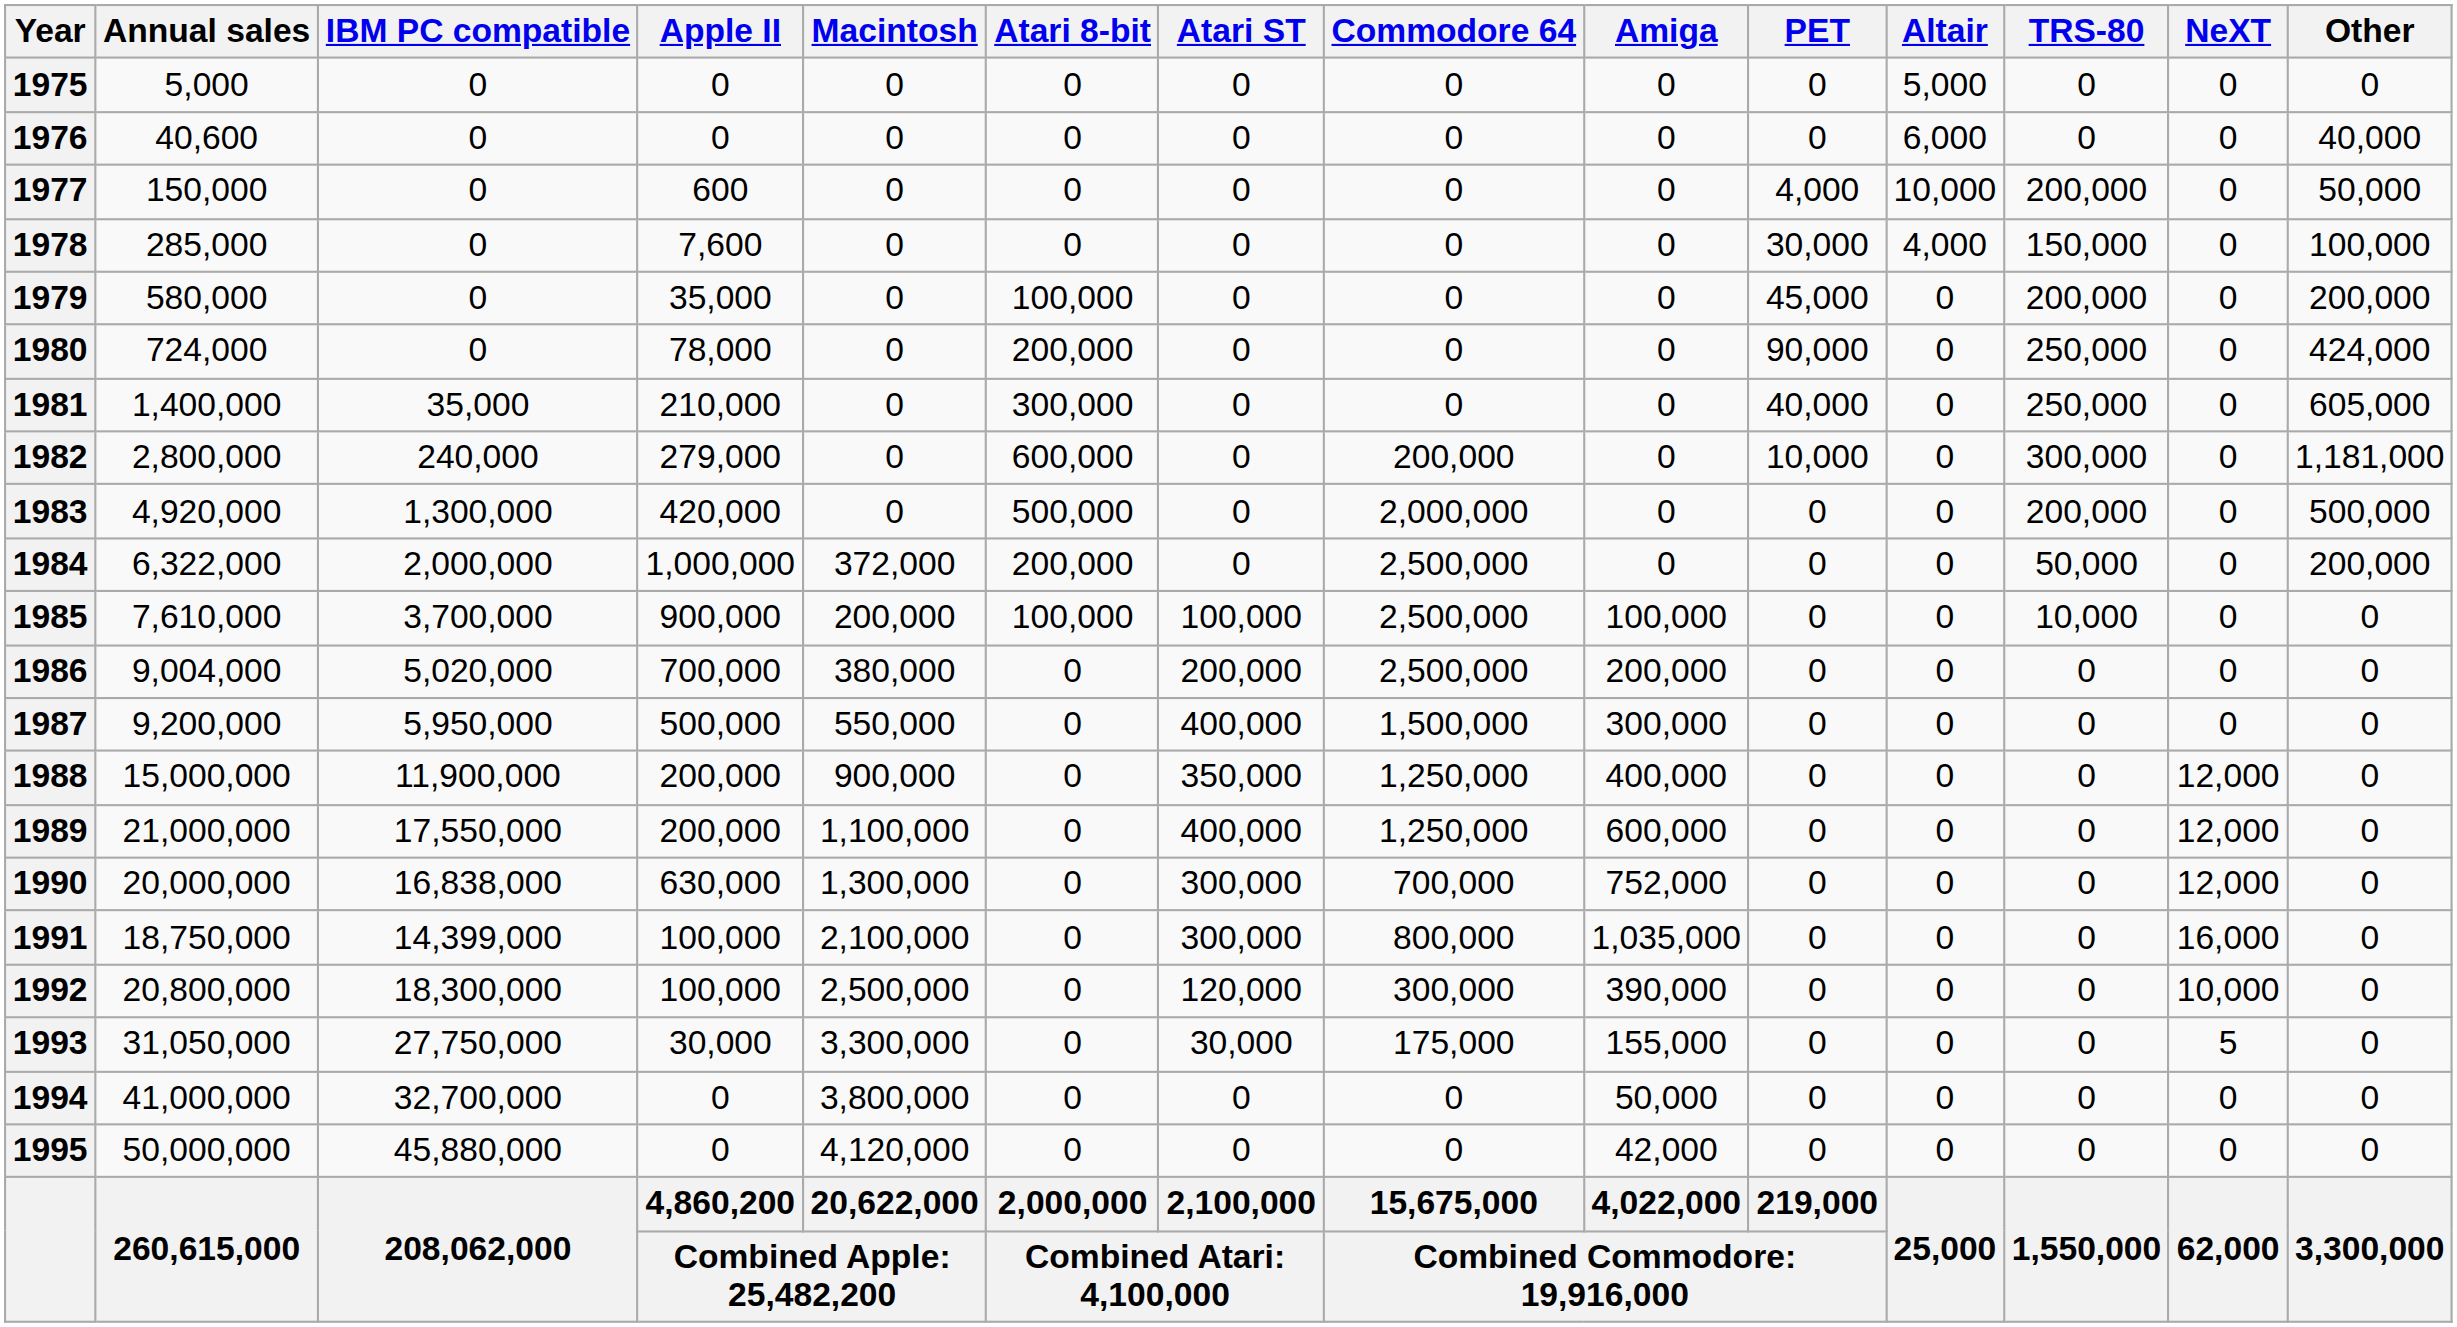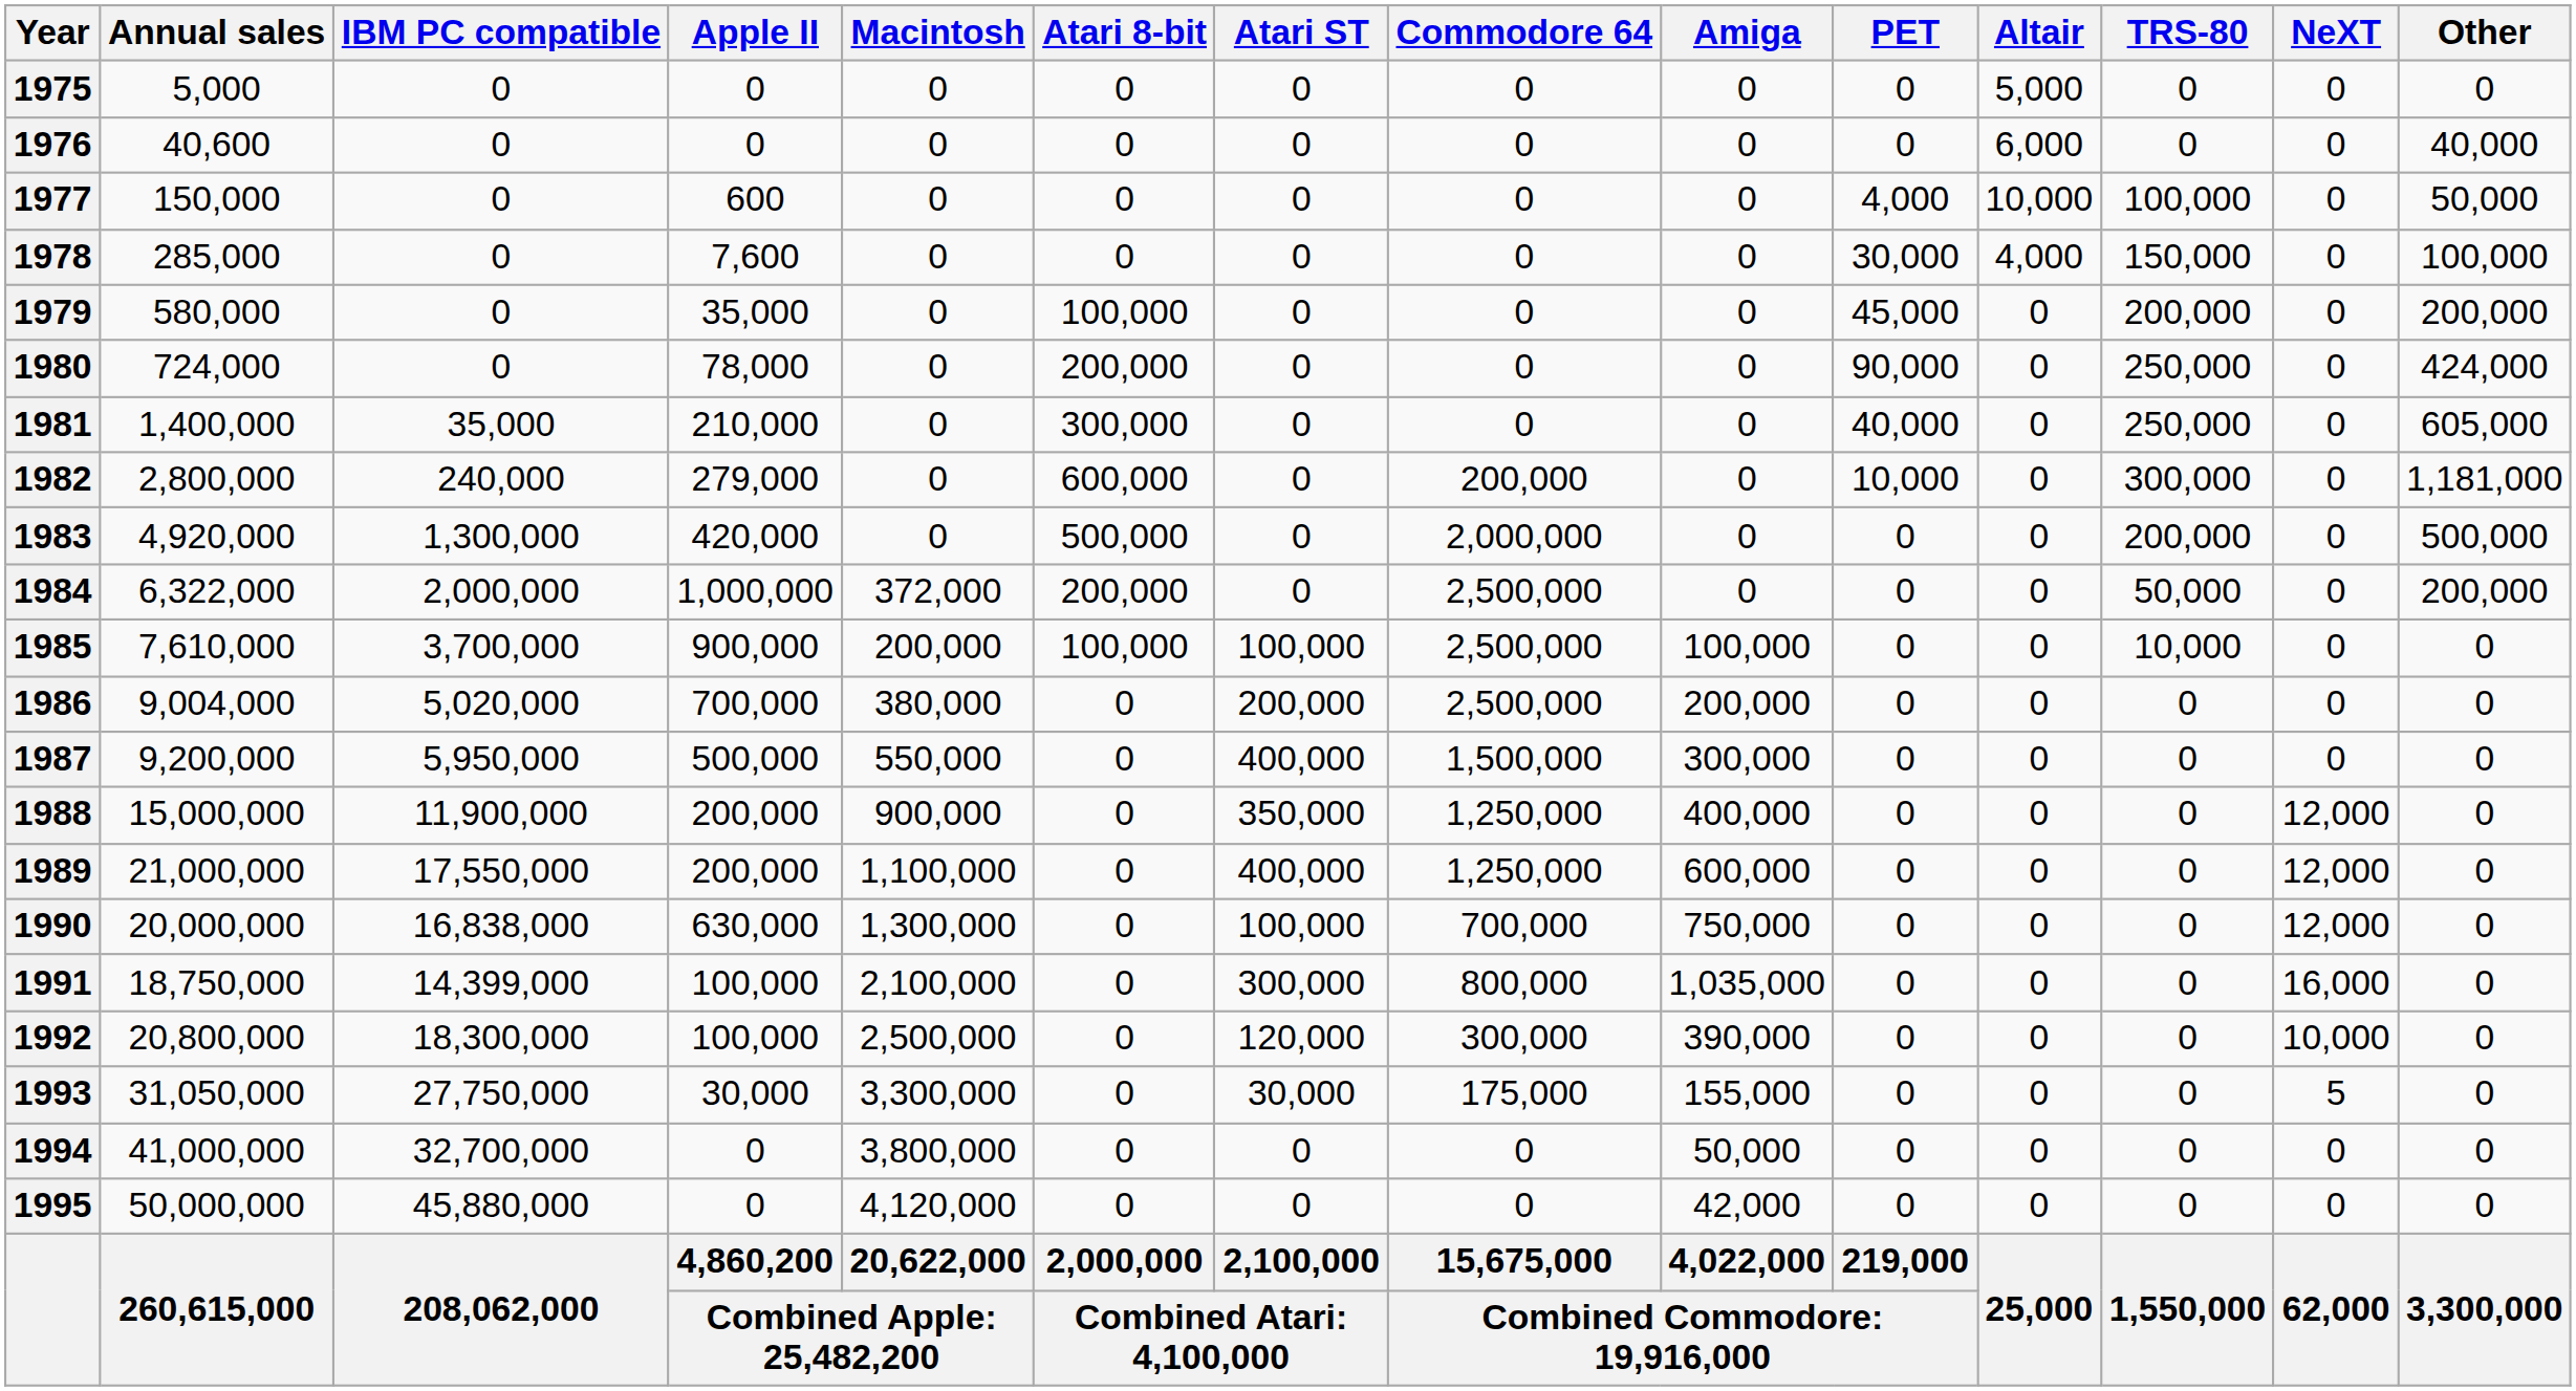 <table class="wikitable sortable" style="text-align:center">
 <tr>
 <th>Year</th>
 <th>Annual sales</th>
 <th><a href='#'>IBM PC compatible</a></th>
 <th><a href='#'>Apple II</a></th>
 <th><a href='#'>Macintosh</a></th>
 <th><a href='#'>Atari 8-bit</a></th>
 <th><a href='#'>Atari ST</a></th>
 <th><a href='#'>Commodore 64</a></th>
 <th><a href='#'>Amiga</a></th>
 <th><a href='#'>PET</a></th>
 <th><a href='#'>Altair</a></th>
 <th><a href='#'>TRS-80</a></th>
 <th><a href='#'>NeXT</a></th>
 <th>Other</th>
 </tr>
 <tr>
 <th>1975</th>
 <td>5,000</td>
 <td>0</td>
 <td>0</td>
 <td>0</td>
 <td>0</td>
 <td>0</td>
 <td>0</td>
 <td>0</td>
 <td>0</td>
 <td>5,000</td>
 <td>0</td>
 <td>0</td>
 <td>0</td>
 </tr>
 <tr>
 <th>1976</th>
 <td>40,600</td>
 <td>0</td>
 <td>0</td>
 <td>0</td>
 <td>0</td>
 <td>0</td>
 <td>0</td>
 <td>0</td>
 <td>0</td>
 <td>6,000</td>
 <td>0</td>
 <td>0</td>
 <td>40,000</td>
 </tr>
 <tr>
 <th>1977</th>
 <td>150,000</td>
 <td>0</td>
 <td>600</td>
 <td>0</td>
 <td>0</td>
 <td>0</td>
 <td>0</td>
 <td>0</td>
 <td>4,000</td>
 <td>10,000</td>
-<td>200,000</td>
+<td>100,000</td>
 <td>0</td>
 <td>50,000</td>
 </tr>
 <tr>
 <th>1978</th>
 <td>285,000</td>
 <td>0</td>
 <td>7,600</td>
 <td>0</td>
 <td>0</td>
 <td>0</td>
 <td>0</td>
 <td>0</td>
 <td>30,000</td>
 <td>4,000</td>
 <td>150,000</td>
 <td>0</td>
 <td>100,000</td>
 </tr>
 <tr>
 <th>1979</th>
 <td>580,000</td>
 <td>0</td>
 <td>35,000</td>
 <td>0</td>
 <td>100,000</td>
 <td>0</td>
 <td>0</td>
 <td>0</td>
 <td>45,000</td>
 <td>0</td>
 <td>200,000</td>
 <td>0</td>
 <td>200,000</td>
 </tr>
 <tr>
 <th>1980</th>
 <td>724,000</td>
 <td>0</td>
 <td>78,000</td>
 <td>0</td>
 <td>200,000</td>
 <td>0</td>
 <td>0</td>
 <td>0</td>
 <td>90,000</td>
 <td>0</td>
 <td>250,000</td>
 <td>0</td>
 <td>424,000</td>
 </tr>
 <tr>
 <th>1981</th>
 <td>1,400,000</td>
 <td>35,000</td>
 <td>210,000</td>
 <td>0</td>
 <td>300,000</td>
 <td>0</td>
 <td>0</td>
 <td>0</td>
 <td>40,000</td>
 <td>0</td>
 <td>250,000</td>
 <td>0</td>
 <td>605,000</td>
 </tr>
 <tr>
 <th>1982</th>
 <td>2,800,000</td>
 <td>240,000</td>
 <td>279,000</td>
 <td>0</td>
 <td>600,000</td>
 <td>0</td>
 <td>200,000</td>
 <td>0</td>
 <td>10,000</td>
 <td>0</td>
 <td>300,000</td>
 <td>0</td>
 <td>1,181,000</td>
 </tr>
 <tr>
 <th>1983</th>
 <td>4,920,000</td>
 <td>1,300,000</td>
 <td>420,000</td>
 <td>0</td>
 <td>500,000</td>
 <td>0</td>
 <td>2,000,000</td>
 <td>0</td>
 <td>0</td>
 <td>0</td>
 <td>200,000</td>
 <td>0</td>
 <td>500,000</td>
 </tr>
 <tr>
 <th>1984</th>
 <td>6,322,000</td>
 <td>2,000,000</td>
 <td>1,000,000</td>
 <td>372,000</td>
 <td>200,000</td>
 <td>0</td>
 <td>2,500,000</td>
 <td>0</td>
 <td>0</td>
 <td>0</td>
 <td>50,000</td>
 <td>0</td>
 <td>200,000</td>
 </tr>
 <tr>
 <th>1985</th>
 <td>7,610,000</td>
 <td>3,700,000</td>
 <td>900,000</td>
 <td>200,000</td>
 <td>100,000</td>
 <td>100,000</td>
 <td>2,500,000</td>
 <td>100,000</td>
 <td>0</td>
 <td>0</td>
 <td>10,000</td>
 <td>0</td>
 <td>0</td>
 </tr>
 <tr>
 <th>1986</th>
 <td>9,004,000</td>
 <td>5,020,000</td>
 <td>700,000</td>
 <td>380,000</td>
 <td>0</td>
 <td>200,000</td>
 <td>2,500,000</td>
 <td>200,000</td>
 <td>0</td>
 <td>0</td>
 <td>0</td>
 <td>0</td>
 <td>0</td>
 </tr>
 <tr>
 <th>1987</th>
 <td>9,200,000</td>
 <td>5,950,000</td>
 <td>500,000</td>
 <td>550,000</td>
 <td>0</td>
 <td>400,000</td>
 <td>1,500,000</td>
 <td>300,000</td>
 <td>0</td>
 <td>0</td>
 <td>0</td>
 <td>0</td>
 <td>0</td>
 </tr>
 <tr>
 <th>1988</th>
 <td>15,000,000</td>
 <td>11,900,000</td>
 <td>200,000</td>
 <td>900,000</td>
 <td>0</td>
 <td>350,000</td>
 <td>1,250,000</td>
 <td>400,000</td>
 <td>0</td>
 <td>0</td>
 <td>0</td>
 <td>12,000</td>
 <td>0</td>
 </tr>
 <tr>
 <th>1989</th>
 <td>21,000,000</td>
 <td>17,550,000</td>
 <td>200,000</td>
 <td>1,100,000</td>
 <td>0</td>
 <td>400,000</td>
 <td>1,250,000</td>
 <td>600,000</td>
 <td>0</td>
 <td>0</td>
 <td>0</td>
 <td>12,000</td>
 <td>0</td>
 </tr>
 <tr>
 <th>1990</th>
 <td>20,000,000</td>
 <td>16,838,000</td>
 <td>630,000</td>
 <td>1,300,000</td>
 <td>0</td>
-<td>300,000</td>
+<td>100,000</td>
 <td>700,000</td>
-<td>752,000</td>
+<td>750,000</td>
 <td>0</td>
 <td>0</td>
 <td>0</td>
 <td>12,000</td>
 <td>0</td>
 </tr>
 <tr>
 <th>1991</th>
 <td>18,750,000</td>
 <td>14,399,000</td>
 <td>100,000</td>
 <td>2,100,000</td>
 <td>0</td>
 <td>300,000</td>
 <td>800,000</td>
 <td>1,035,000</td>
 <td>0</td>
 <td>0</td>
 <td>0</td>
 <td>16,000</td>
 <td>0</td>
 </tr>
 <tr>
 <th>1992</th>
 <td>20,800,000</td>
 <td>18,300,000</td>
 <td>100,000</td>
 <td>2,500,000</td>
 <td>0</td>
 <td>120,000</td>
 <td>300,000</td>
 <td>390,000</td>
 <td>0</td>
 <td>0</td>
 <td>0</td>
 <td>10,000</td>
 <td>0</td>
 </tr>
 <tr>
 <th>1993</th>
 <td>31,050,000</td>
 <td>27,750,000</td>
 <td>30,000</td>
 <td>3,300,000</td>
 <td>0</td>
 <td>30,000</td>
 <td>175,000</td>
 <td>155,000</td>
 <td>0</td>
 <td>0</td>
 <td>0</td>
 <td>5</td>
 <td>0</td>
 </tr>
 <tr>
 <th>1994</th>
 <td>41,000,000</td>
 <td>32,700,000</td>
 <td>0</td>
 <td>3,800,000</td>
 <td>0</td>
 <td>0</td>
 <td>0</td>
 <td>50,000</td>
 <td>0</td>
 <td>0</td>
 <td>0</td>
 <td>0</td>
 <td>0</td>
 </tr>
 <tr>
 <th>1995</th>
 <td>50,000,000</td>
 <td>45,880,000</td>
 <td>0</td>
 <td>4,120,000</td>
 <td>0</td>
 <td>0</td>
 <td>0</td>
 <td>42,000</td>
 <td>0</td>
 <td>0</td>
 <td>0</td>
 <td>0</td>
 <td>0</td>
 </tr>
 <tr>
 <th rowspan="2"></th>
 <th rowspan="2">260,615,000</th>
 <th rowspan="2">208,062,000</th>
 <th>4,860,200</th>
 <th>20,622,000</th>
 <th>2,000,000</th>
 <th>2,100,000</th>
 <th>15,675,000</th>
 <th>4,022,000</th>
 <th>219,000</th>
 <th rowspan="2">25,000</th>
 <th rowspan="2">1,550,000</th>
 <th rowspan="2">62,000</th>
 <th rowspan="2">3,300,000</th>
 </tr>
 <tr>
 <th colspan="2">Combined Apple:<br>25,482,200</th>
 <th colspan="2">Combined Atari:<br>4,100,000</th>
 <th colspan="3">Combined Commodore:<br>19,916,000</th>
 </tr>
 </table>
